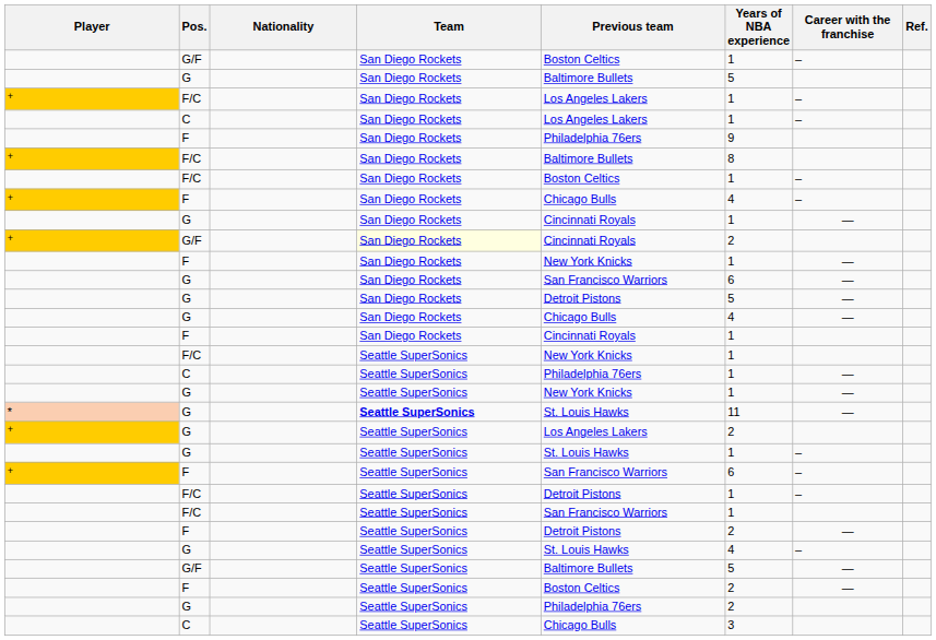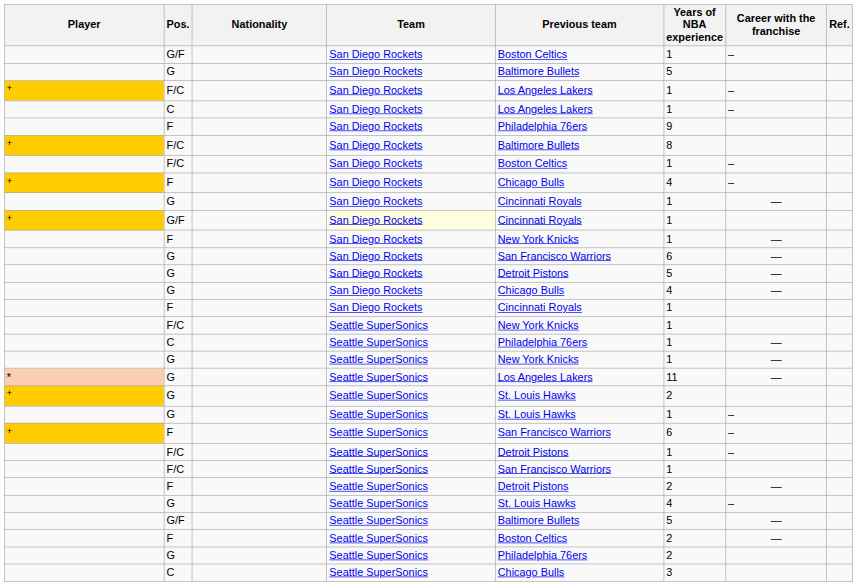 <table class="wikitable sortable">
 <tr>
 <th width="19%">Player</th>
 <th width="1%">Pos.</th>
 <th width="16%">Nationality</th>
 <th width="20%">Team</th>
 <th width="20%">Previous team</th>
 <th width="5%">Years of NBA experience</th>
 <th width="12%">Career with the franchise</th>
 <th width="1%" class=unsortable>Ref.</th>
 </tr>
 <tr>
 <td></td>
 <td>G/F</td>
 <td></td>
 <td><a href='#'>San Diego Rockets</a></td>
 <td><a href='#'>Boston Celtics</a></td>
 <td>1</td>
 <td>–</td>
 <td align="center"></td>
 </tr>
 <tr>
 <td></td>
 <td>G</td>
 <td></td>
 <td><a href='#'>San Diego Rockets</a></td>
 <td><a href='#'>Baltimore Bullets</a></td>
 <td>5</td>
 <td></td>
 <td align="center"></td>
 </tr>
 <tr>
 <td bgcolor="#FFCC00"><sup>+</sup></td>
 <td>F/C</td>
 <td></td>
 <td><a href='#'>San Diego Rockets</a></td>
 <td><a href='#'>Los Angeles Lakers</a></td>
 <td>1</td>
 <td>–</td>
 <td align="center"></td>
 </tr>
 <tr>
 <td></td>
 <td>C</td>
 <td></td>
 <td><a href='#'>San Diego Rockets</a></td>
 <td><a href='#'>Los Angeles Lakers</a></td>
 <td>1</td>
 <td>–</td>
 <td align="center"></td>
 </tr>
 <tr>
 <td></td>
 <td>F</td>
 <td></td>
 <td><a href='#'>San Diego Rockets</a></td>
 <td><a href='#'>Philadelphia 76ers</a></td>
 <td>9</td>
 <td></td>
 <td align="center"></td>
 </tr>
 <tr>
 <td bgcolor="#FFCC00"><sup>+</sup></td>
 <td>F/C</td>
 <td></td>
 <td><a href='#'>San Diego Rockets</a></td>
 <td><a href='#'>Baltimore Bullets</a></td>
 <td>8</td>
 <td></td>
 <td align="center"></td>
 </tr>
 <tr>
 <td></td>
 <td>F/C</td>
 <td></td>
 <td><a href='#'>San Diego Rockets</a></td>
 <td><a href='#'>Boston Celtics</a></td>
 <td>1</td>
 <td>–</td>
 <td align="center"></td>
 </tr>
 <tr>
 <td bgcolor="#FFCC00"><sup>+</sup></td>
 <td>F</td>
 <td></td>
 <td><a href='#'>San Diego Rockets</a></td>
 <td><a href='#'>Chicago Bulls</a></td>
 <td>4</td>
 <td>–</td>
 <td align="center"></td>
 </tr>
 <tr>
 <td></td>
 <td>G</td>
 <td></td>
 <td><a href='#'>San Diego Rockets</a></td>
 <td><a href='#'>Cincinnati Royals</a></td>
 <td>1</td>
 <td align="center">—</td>
 <td align="center"></td>
 </tr>
 <tr>
 <td bgcolor="#FFCC00"><sup>+</sup></td>
 <td>G/F</td>
 <td></td>
 <td style="background: lightyellow;"><a href='#'>San Diego Rockets</a></td>
 <td><a href='#'>Cincinnati Royals</a></td>
-<td>2</td>
+<td>1</td>
 <td></td>
 <td align="center"></td>
 </tr>
 <tr>
 <td></td>
 <td>F</td>
 <td></td>
 <td><a href='#'>San Diego Rockets</a></td>
 <td><a href='#'>New York Knicks</a></td>
 <td>1</td>
 <td align="center">—</td>
 <td align="center"></td>
 </tr>
 <tr>
 <td></td>
 <td>G</td>
 <td></td>
 <td><a href='#'>San Diego Rockets</a></td>
 <td><a href='#'>San Francisco Warriors</a></td>
 <td>6</td>
 <td align="center">—</td>
 <td align="center"></td>
 </tr>
 <tr>
 <td></td>
 <td>G</td>
 <td></td>
 <td><a href='#'>San Diego Rockets</a></td>
 <td><a href='#'>Detroit Pistons</a></td>
 <td>5</td>
 <td align="center">—</td>
 <td align="center"></td>
 </tr>
 <tr>
 <td></td>
 <td>G</td>
 <td></td>
 <td><a href='#'>San Diego Rockets</a></td>
 <td><a href='#'>Chicago Bulls</a></td>
 <td>4</td>
 <td align="center">—</td>
 <td align="center"></td>
 </tr>
 <tr>
 <td></td>
 <td>F</td>
 <td></td>
 <td><a href='#'>San Diego Rockets</a></td>
 <td><a href='#'>Cincinnati Royals</a></td>
 <td>1</td>
 <td></td>
 <td align="center"></td>
 </tr>
 <tr>
 <td></td>
 <td>F/C</td>
 <td></td>
 <td><a href='#'>Seattle SuperSonics</a></td>
 <td><a href='#'>New York Knicks</a></td>
 <td>1</td>
 <td></td>
 <td align="center"></td>
 </tr>
 <tr>
 <td></td>
 <td>C</td>
 <td></td>
 <td><a href='#'>Seattle SuperSonics</a></td>
 <td><a href='#'>Philadelphia 76ers</a></td>
 <td>1</td>
 <td align="center">—</td>
 <td align="center"></td>
 </tr>
 <tr>
 <td></td>
 <td>G</td>
 <td></td>
 <td><a href='#'>Seattle SuperSonics</a></td>
 <td><a href='#'>New York Knicks</a></td>
 <td>1</td>
 <td align="center">—</td>
 <td align="center"></td>
 </tr>
 <tr>
 <td bgcolor="#FBCEB1">*</td>
 <td>G</td>
 <td></td>
-<td><strong><a href='#'>Seattle SuperSonics</a></strong></td>
-<td><a href='#'>St. Louis Hawks</a></td>
+<td><a href='#'>Seattle SuperSonics</a></td>
+<td><a href='#'>Los Angeles Lakers</a></td>
 <td>11</td>
 <td align="center">—</td>
 <td align="center"></td>
 </tr>
 <tr>
 <td bgcolor="#FFCC00"><sup>+</sup></td>
 <td>G</td>
 <td></td>
 <td><a href='#'>Seattle SuperSonics</a></td>
-<td><a href='#'>Los Angeles Lakers</a></td>
+<td><a href='#'>St. Louis Hawks</a></td>
 <td>2</td>
 <td></td>
 <td align="center"></td>
 </tr>
 <tr>
 <td></td>
 <td>G</td>
 <td></td>
 <td><a href='#'>Seattle SuperSonics</a></td>
 <td><a href='#'>St. Louis Hawks</a></td>
 <td>1</td>
 <td>–</td>
 <td align="center"></td>
 </tr>
 <tr>
 <td bgcolor="#FFCC00"><sup>+</sup></td>
 <td>F</td>
 <td></td>
 <td><a href='#'>Seattle SuperSonics</a></td>
 <td><a href='#'>San Francisco Warriors</a></td>
 <td>6</td>
 <td>–</td>
 <td align="center"></td>
 </tr>
 <tr>
 <td></td>
 <td>F/C</td>
 <td></td>
 <td><a href='#'>Seattle SuperSonics</a></td>
 <td><a href='#'>Detroit Pistons</a></td>
 <td>1</td>
 <td>–</td>
 <td align="center"></td>
 </tr>
 <tr>
 <td></td>
 <td>F/C</td>
 <td></td>
 <td><a href='#'>Seattle SuperSonics</a></td>
 <td><a href='#'>San Francisco Warriors</a></td>
 <td>1</td>
 <td></td>
 <td align="center"></td>
 </tr>
 <tr>
 <td></td>
 <td>F</td>
 <td></td>
 <td><a href='#'>Seattle SuperSonics</a></td>
 <td><a href='#'>Detroit Pistons</a></td>
 <td>2</td>
 <td align="center">—</td>
 <td align="center"></td>
 </tr>
 <tr>
 <td></td>
 <td>G</td>
 <td></td>
 <td><a href='#'>Seattle SuperSonics</a></td>
 <td><a href='#'>St. Louis Hawks</a></td>
 <td>4</td>
 <td>–</td>
 <td align="center"></td>
 </tr>
 <tr>
 <td></td>
 <td>G/F</td>
 <td></td>
 <td><a href='#'>Seattle SuperSonics</a></td>
 <td><a href='#'>Baltimore Bullets</a></td>
 <td>5</td>
 <td align="center">—</td>
 <td align="center"></td>
 </tr>
 <tr>
 <td></td>
 <td>F</td>
 <td></td>
 <td><a href='#'>Seattle SuperSonics</a></td>
 <td><a href='#'>Boston Celtics</a></td>
 <td>2</td>
 <td align="center">—</td>
 <td align="center"></td>
 </tr>
 <tr>
 <td></td>
 <td>G</td>
 <td></td>
 <td><a href='#'>Seattle SuperSonics</a></td>
 <td><a href='#'>Philadelphia 76ers</a></td>
 <td>2</td>
 <td></td>
 <td align="center"></td>
 </tr>
 <tr>
 <td></td>
 <td>C</td>
 <td></td>
 <td><a href='#'>Seattle SuperSonics</a></td>
 <td><a href='#'>Chicago Bulls</a></td>
 <td>3</td>
 <td></td>
 <td align="center"></td>
 </tr>
 </table>
